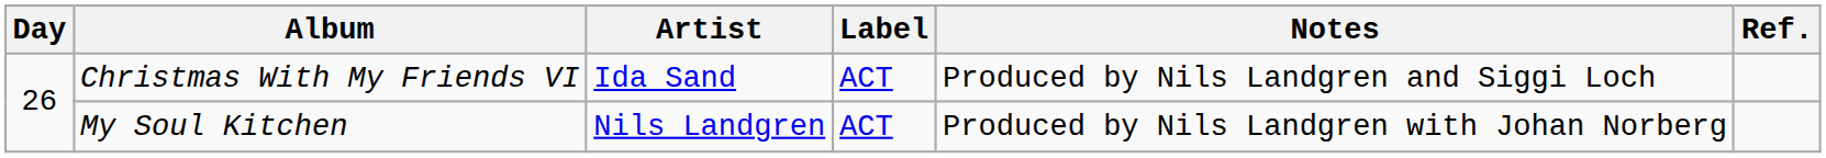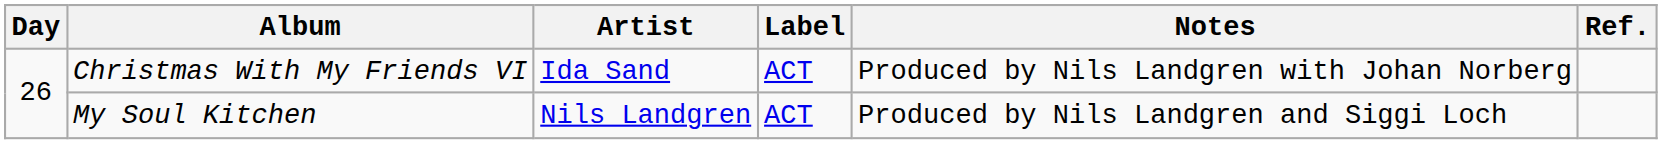 <table class="wikitable">
 <tr>
 <th>Day</th>
 <th>Album</th>
 <th>Artist</th>
 <th>Label</th>
 <th>Notes</th>
 <th>Ref.</th>
 </tr>
 <tr>
 <td rowspan="2" style="text-align:center;">26</td>
 <td><em>Christmas With My Friends VI</em></td>
 <td><a href='#'>Ida Sand</a></td>
 <td><a href='#'>ACT</a></td>
-<td>Produced by Nils Landgren and Siggi Loch</td>
+<td>Produced by Nils Landgren with Johan Norberg</td>
 <td style="text-align:center;"></td>
 </tr>
 <tr>
 <td><em>My Soul Kitchen</em></td>
 <td><a href='#'>Nils Landgren</a></td>
 <td><a href='#'>ACT</a></td>
-<td>Produced by Nils Landgren with Johan Norberg</td>
+<td>Produced by Nils Landgren and Siggi Loch</td>
 <td style="text-align:center;"></td>
 </tr>
 </table>
